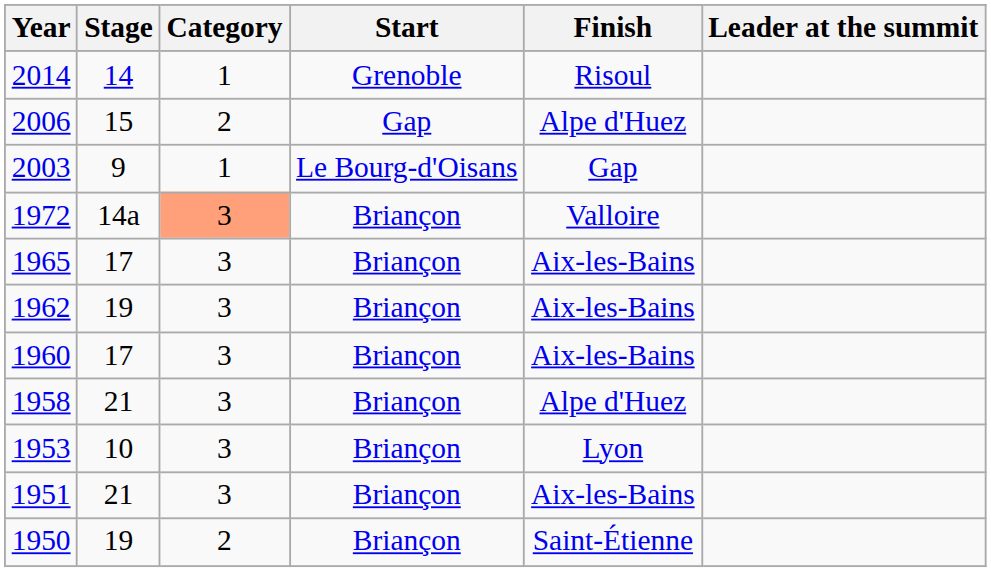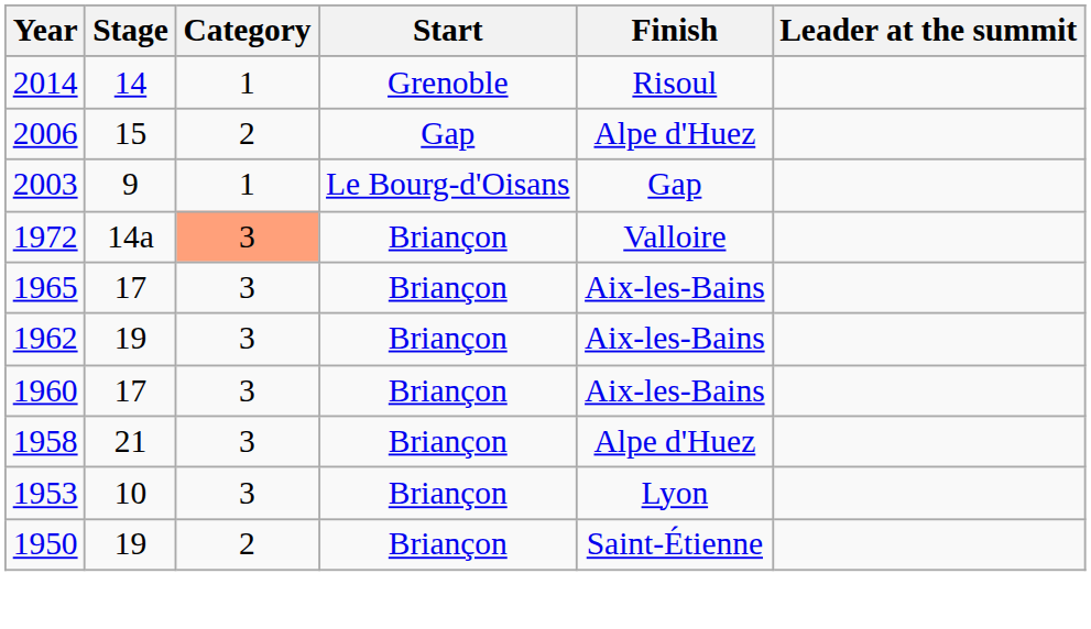 <table class="wikitable" style="text-align: center;">
 <tr>
 <th>Year</th>
 <th>Stage</th>
 <th>Category</th>
 <th>Start</th>
 <th>Finish</th>
 <th>Leader at the summit</th>
 </tr>
 <tr>
 <td><a href='#'>2014</a></td>
 <td><a href='#'>14</a></td>
 <td>1</td>
 <td><a href='#'>Grenoble</a></td>
 <td><a href='#'>Risoul</a></td>
 <td align=left></td>
 </tr>
 <tr>
 <td><a href='#'>2006</a></td>
 <td>15</td>
 <td>2</td>
 <td><a href='#'>Gap</a></td>
 <td><a href='#'>Alpe d'Huez</a></td>
 <td align=left></td>
 </tr>
 <tr>
 <td><a href='#'>2003</a></td>
 <td>9</td>
 <td>1</td>
 <td><a href='#'>Le Bourg-d'Oisans</a></td>
 <td><a href='#'>Gap</a></td>
 <td align=left></td>
 </tr>
 <tr>
 <td><a href='#'>1972</a></td>
 <td>14a</td>
 <td style="background: lightsalmon;">3</td>
 <td><a href='#'>Briançon</a></td>
 <td><a href='#'>Valloire</a></td>
 <td align=left></td>
 </tr>
 <tr>
 <td><a href='#'>1965</a></td>
 <td>17</td>
 <td>3</td>
 <td><a href='#'>Briançon</a></td>
 <td><a href='#'>Aix-les-Bains</a></td>
 <td align=left></td>
 </tr>
 <tr>
 <td><a href='#'>1962</a></td>
 <td>19</td>
 <td>3</td>
 <td><a href='#'>Briançon</a></td>
 <td><a href='#'>Aix-les-Bains</a></td>
 <td align=left></td>
 </tr>
 <tr>
 <td><a href='#'>1960</a></td>
 <td>17</td>
 <td>3</td>
 <td><a href='#'>Briançon</a></td>
 <td><a href='#'>Aix-les-Bains</a></td>
 <td align=left></td>
 </tr>
 <tr>
 <td><a href='#'>1958</a></td>
 <td>21</td>
 <td>3</td>
 <td><a href='#'>Briançon</a></td>
 <td><a href='#'>Alpe d'Huez</a></td>
 <td align=left></td>
 </tr>
 <tr>
 <td><a href='#'>1953</a></td>
 <td>10</td>
 <td>3</td>
 <td><a href='#'>Briançon</a></td>
 <td><a href='#'>Lyon</a></td>
 <td align=left></td>
 </tr>
 <tr>
-<td><a href='#'>1951</a></td>
-<td>21</td>
-<td>3</td>
-<td><a href='#'>Briançon</a></td>
-<td><a href='#'>Aix-les-Bains</a></td>
-<td align=left></td>
-</tr>
-<tr>
 <td><a href='#'>1950</a></td>
 <td>19</td>
 <td>2</td>
 <td><a href='#'>Briançon</a></td>
 <td><a href='#'>Saint-Étienne</a></td>
 <td align=left></td>
 </tr>
 </table>
